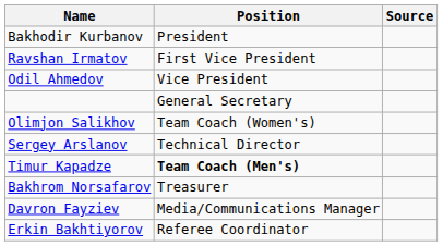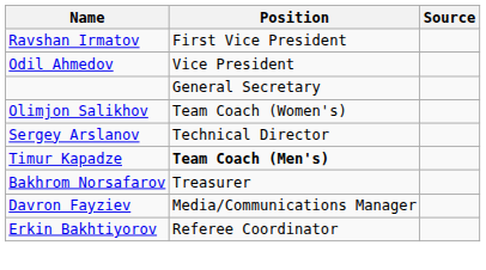 <table class="wikitable">
 <tr>
 <th>Name</th>
 <th>Position</th>
 <th>Source</th>
-</tr>
-<tr>
-<td> Bakhodir Kurbanov</td>
-<td>President</td>
-<td></td>
 </tr>
 <tr>
 <td> <a href='#'>Ravshan Irmatov</a></td>
 <td>First Vice President</td>
 <td></td>
 </tr>
 <tr>
 <td> <a href='#'>Odil Ahmedov</a></td>
 <td>Vice President</td>
 <td></td>
 </tr>
 <tr>
 <td> </td>
 <td>General Secretary</td>
 <td></td>
 </tr>
 <tr>
 <td> <a href='#'>Olimjon Salikhov</a></td>
 <td>Team Coach (Women's)</td>
 <td></td>
 </tr>
 <tr>
 <td> <a href='#'>Sergey Arslanov</a></td>
 <td>Technical Director</td>
 <td></td>
 </tr>
 <tr>
 <td> <a href='#'>Timur Kapadze</a></td>
 <td><strong>Team Coach (Men's)</strong></td>
 <td></td>
 </tr>
 <tr>
 <td> <a href='#'>Bakhrom Norsafarov</a></td>
 <td>Treasurer</td>
 <td></td>
 </tr>
 <tr>
 <td> <a href='#'>Davron Fayziev</a></td>
 <td>Media/Communications Manager</td>
 <td></td>
 </tr>
 <tr>
 <td> <a href='#'>Erkin Bakhtiyorov</a></td>
 <td>Referee Coordinator</td>
 <td></td>
 </tr>
 </table>
